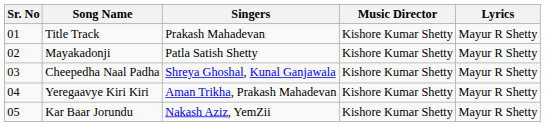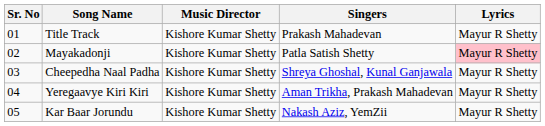 <table class="wikitable">
 <tr>
 <th>Sr. No</th>
 <th>Song Name</th>
+<th>Music Director</th>
 <th>Singers</th>
-<th>Music Director</th>
 <th>Lyrics</th>
 </tr>
 <tr>
 <td>01</td>
 <td>Title Track</td>
+<td>Kishore Kumar Shetty</td>
 <td>Prakash Mahadevan</td>
-<td>Kishore Kumar Shetty</td>
 <td>Mayur R Shetty</td>
 </tr>
 <tr>
 <td>02</td>
 <td>Mayakadonji</td>
+<td>Kishore Kumar Shetty</td>
 <td>Patla Satish Shetty</td>
-<td>Kishore Kumar Shetty</td>
-<td>Mayur R Shetty</td>
+<td style="background: pink;">Mayur R Shetty</td>
 </tr>
 <tr>
 <td>03</td>
 <td>Cheepedha Naal Padha</td>
+<td>Kishore Kumar Shetty</td>
 <td><a href='#'>Shreya Ghoshal</a>, <a href='#'>Kunal Ganjawala</a></td>
-<td>Kishore Kumar Shetty</td>
 <td>Mayur R Shetty</td>
 </tr>
 <tr>
 <td>04</td>
 <td>Yeregaavye Kiri Kiri</td>
+<td>Kishore Kumar Shetty</td>
 <td><a href='#'>Aman Trikha</a>, Prakash Mahadevan</td>
-<td>Kishore Kumar Shetty</td>
 <td>Mayur R Shetty</td>
 </tr>
 <tr>
 <td>05</td>
 <td>Kar Baar Jorundu</td>
+<td>Kishore Kumar Shetty</td>
 <td><a href='#'>Nakash Aziz</a>, YemZii</td>
-<td>Kishore Kumar Shetty</td>
 <td>Mayur R Shetty</td>
 </tr>
 </table>
